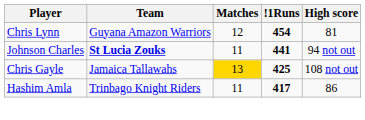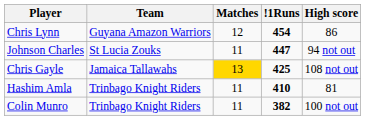 <table class="wikitable sortable" style="text-align: center;">
 <tr>
 <th>Player</th>
 <th>Team</th>
 <th>Matches</th>
 <th>!1Runs</th>
 <th>High score</th>
 </tr>
 <tr>
 <td style="text-align:left"><a href='#'>Chris Lynn</a></td>
 <td style="text-align:left"><a href='#'>Guyana Amazon Warriors</a></td>
 <td>12</td>
 <td><strong>454</strong></td>
-<td>81</td>
+<td>86</td>
 </tr>
 <tr>
 <td style="text-align:left"><a href='#'>Johnson Charles</a></td>
-<td style="text-align:left"><strong><a href='#'>St Lucia Zouks</a></strong></td>
+<td style="text-align:left"><a href='#'>St Lucia Zouks</a></td>
 <td>11</td>
-<td><strong>441</strong></td>
+<td><strong>447</strong></td>
 <td>94 <a href='#'>not out</a></td>
 </tr>
 <tr>
 <td style="text-align:left"><a href='#'>Chris Gayle</a></td>
 <td style="text-align:left"><a href='#'>Jamaica Tallawahs</a></td>
 <td style="background: gold;">13</td>
 <td><strong>425</strong></td>
 <td>108 <a href='#'>not out</a></td>
 </tr>
 <tr>
 <td style="text-align:left"><a href='#'>Hashim Amla</a></td>
 <td style="text-align:left"><a href='#'>Trinbago Knight Riders</a></td>
 <td>11</td>
-<td><strong>417</strong></td>
-<td>86</td>
+<td><strong>410</strong></td>
+<td>81</td>
+</tr>
+<tr>
+<td style="text-align:left"><a href='#'>Colin Munro</a></td>
+<td style="text-align:left"><a href='#'>Trinbago Knight Riders</a></td>
+<td>11</td>
+<td><strong>382</strong></td>
+<td>100 <a href='#'>not out</a></td>
 </tr>
 </table>
